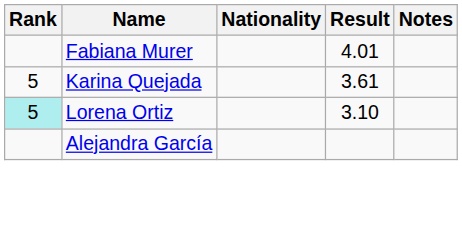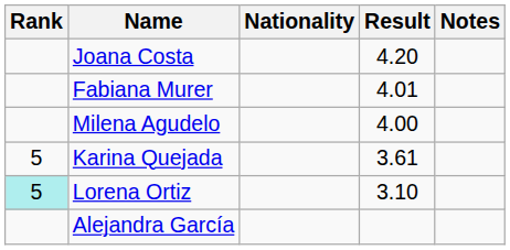 <table class="wikitable sortable" style="text-align:center">
 <tr>
 <th>Rank</th>
 <th>Name</th>
 <th>Nationality</th>
 <th>Result</th>
 <th>Notes</th>
 </tr>
 <tr>
 <td></td>
+<td align=left><a href='#'>Joana Costa</a></td>
+<td align=left></td>
+<td>4.20</td>
+<td></td>
+</tr>
+<tr>
+<td></td>
 <td align=left><a href='#'>Fabiana Murer</a></td>
 <td align=left></td>
 <td>4.01</td>
+<td></td>
+</tr>
+<tr>
+<td></td>
+<td align=left><a href='#'>Milena Agudelo</a></td>
+<td align=left></td>
+<td>4.00</td>
 <td></td>
 </tr>
 <tr>
 <td>5</td>
 <td align=left><a href='#'>Karina Quejada</a></td>
 <td align=left></td>
 <td>3.61</td>
 <td></td>
 </tr>
 <tr>
 <td style="background: paleturquoise;">5</td>
 <td align=left><a href='#'>Lorena Ortiz</a></td>
 <td align=left></td>
 <td>3.10</td>
 <td></td>
 </tr>
 <tr>
 <td></td>
 <td align=left><a href='#'>Alejandra García</a></td>
 <td align=left></td>
 <td></td>
 <td></td>
 </tr>
 </table>
